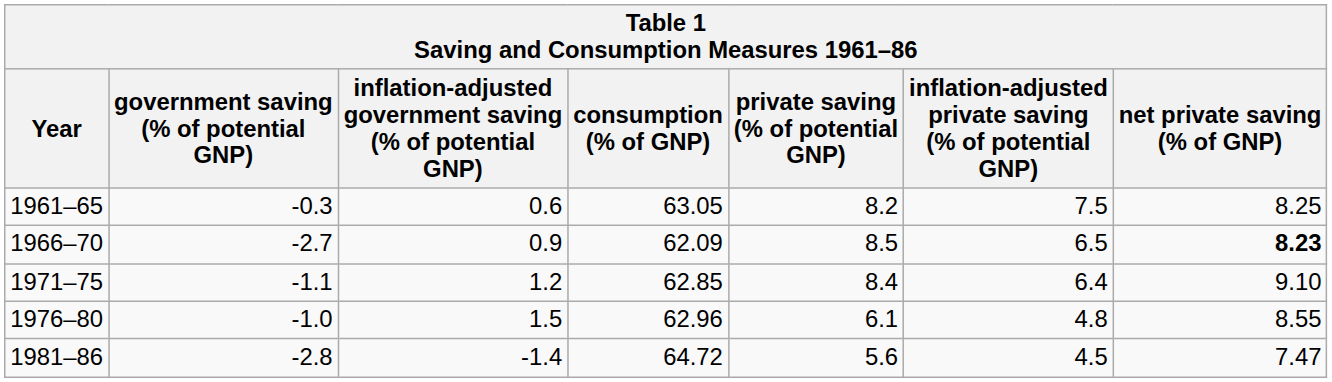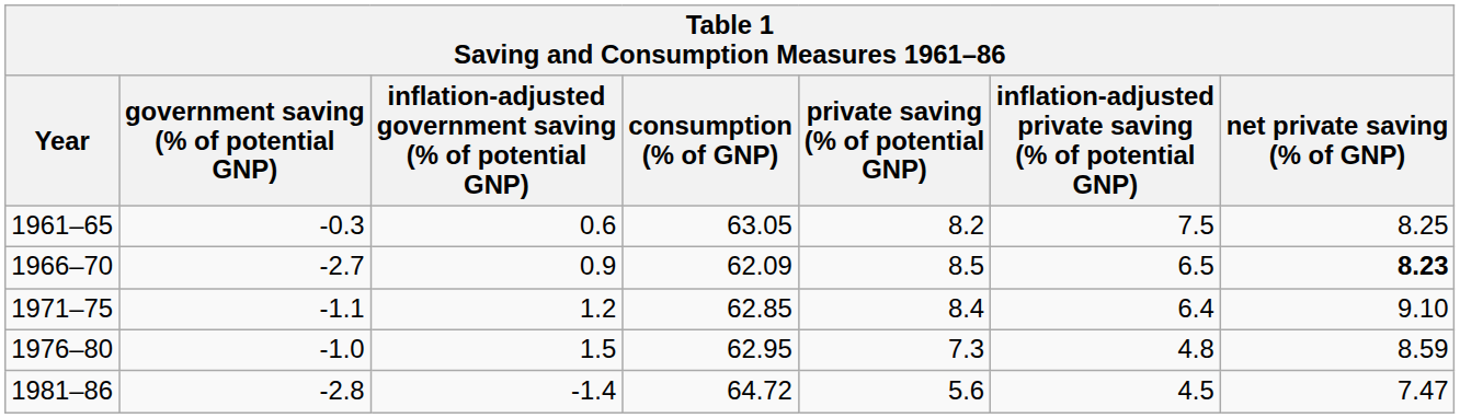 <table class=wikitable>
 <tr>
 <th colspan='7' color='red'>Table 1 <br> Saving and Consumption Measures 1961–86</th>
 </tr>
 <tr>
 <th>Year</th>
 <th>government saving <br> (% of potential <br> GNP)</th>
 <th>inflation-adjusted <br> government saving <br> (% of potential <br> GNP)</th>
 <th>consumption <br> (% of GNP)</th>
 <th>private saving <br> (% of potential <br> GNP)</th>
 <th>inflation-adjusted <br> private saving <br> (% of potential <br> GNP)</th>
 <th>net private saving <br> (% of GNP)</th>
 </tr>
 <tr>
 <td align="center">1961–65</td>
 <td align="right">-0.3</td>
 <td align="right">0.6</td>
 <td align="right">63.05</td>
 <td align="right">8.2</td>
 <td align="right">7.5</td>
 <td align="right">8.25</td>
 </tr>
 <tr>
 <td align="center">1966–70</td>
 <td align="right">-2.7</td>
 <td align="right">0.9</td>
 <td align="right">62.09</td>
 <td align="right">8.5</td>
 <td align="right">6.5</td>
 <td align="right"><strong>8.23</strong></td>
 </tr>
 <tr>
 <td align="center">1971–75</td>
 <td align="right">-1.1</td>
 <td align="right">1.2</td>
 <td align="right">62.85</td>
 <td align="right">8.4</td>
 <td align="right">6.4</td>
 <td align="right">9.10</td>
 </tr>
 <tr>
 <td align="center">1976–80</td>
 <td align="right">-1.0</td>
 <td align="right">1.5</td>
-<td align="right">62.96</td>
-<td align="right">6.1</td>
+<td align="right">62.95</td>
+<td align="right">7.3</td>
 <td align="right">4.8</td>
-<td align="right">8.55</td>
+<td align="right">8.59</td>
 </tr>
 <tr>
 <td align="center">1981–86</td>
 <td align="right">-2.8</td>
 <td align="right">-1.4</td>
 <td align="right">64.72</td>
 <td align="right">5.6</td>
 <td align="right">4.5</td>
 <td align="right">7.47</td>
 </tr>
 </table>
